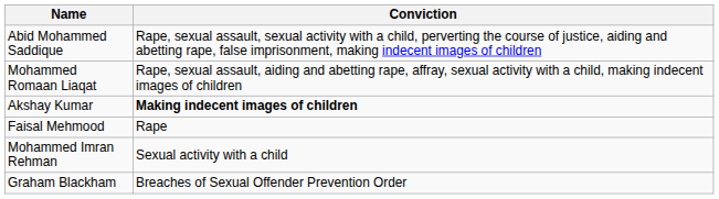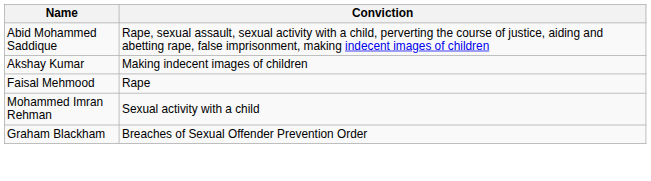 <table class="wikitable">
 <tr>
 <th>Name</th>
 <th>Conviction</th>
 </tr>
 <tr>
 <td>Abid Mohammed Saddique</td>
 <td>Rape, sexual assault, sexual activity with a child, perverting the course of justice, aiding and abetting rape, false imprisonment, making <a href='#'>indecent images of children</a></td>
 </tr>
 <tr>
-<td>Mohammed Romaan Liaqat</td>
-<td>Rape, sexual assault, aiding and abetting rape, affray, sexual activity with a child, making indecent images of children</td>
-</tr>
-<tr>
 <td>Akshay Kumar</td>
-<td><strong>Making indecent images of children</strong></td>
+<td>Making indecent images of children</td>
 </tr>
 <tr>
 <td>Faisal Mehmood</td>
 <td>Rape</td>
 </tr>
 <tr>
 <td>Mohammed Imran Rehman</td>
 <td>Sexual activity with a child</td>
 </tr>
 <tr>
 <td>Graham Blackham</td>
 <td>Breaches of Sexual Offender Prevention Order</td>
 </tr>
 </table>
